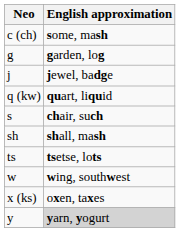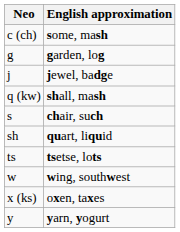 <table class="wikitable" style="margin-left: auto; margin-right: auto; border: none;">
 <tr>
 <th>Neo</th>
 <th>English approximation</th>
 </tr>
 <tr>
 <td>c (ch)</td>
 <td><strong>s</strong>ome, ma<strong>sh</strong></td>
 </tr>
 <tr>
 <td>g</td>
 <td><strong>g</strong>arden, lo<strong>g</strong></td>
 </tr>
 <tr>
 <td>j</td>
 <td><strong>j</strong>ewel, ba<strong>dg</strong>e</td>
 </tr>
 <tr>
 <td>q (kw)</td>
-<td><strong>qu</strong>art, li<strong>qu</strong>id</td>
+<td><strong>sh</strong>all, ma<strong>sh</strong></td>
 </tr>
 <tr>
 <td>s</td>
 <td><strong>ch</strong>air, su<strong>ch</strong></td>
 </tr>
 <tr>
 <td>sh</td>
-<td><strong>sh</strong>all, ma<strong>sh</strong></td>
+<td><strong>qu</strong>art, li<strong>qu</strong>id</td>
 </tr>
 <tr>
 <td>ts</td>
 <td><strong>ts</strong>etse, lo<strong>ts</strong></td>
 </tr>
 <tr>
 <td>w</td>
 <td><strong>w</strong>ing, south<strong>w</strong>est</td>
 </tr>
 <tr>
 <td>x (ks)</td>
 <td>o<strong>x</strong>en, ta<strong>x</strong>es</td>
 </tr>
 <tr>
 <td>y</td>
-<td style="background: lightgrey;"><strong>y</strong>arn, <strong>y</strong>ogurt</td>
+<td><strong>y</strong>arn, <strong>y</strong>ogurt</td>
 </tr>
 </table>
